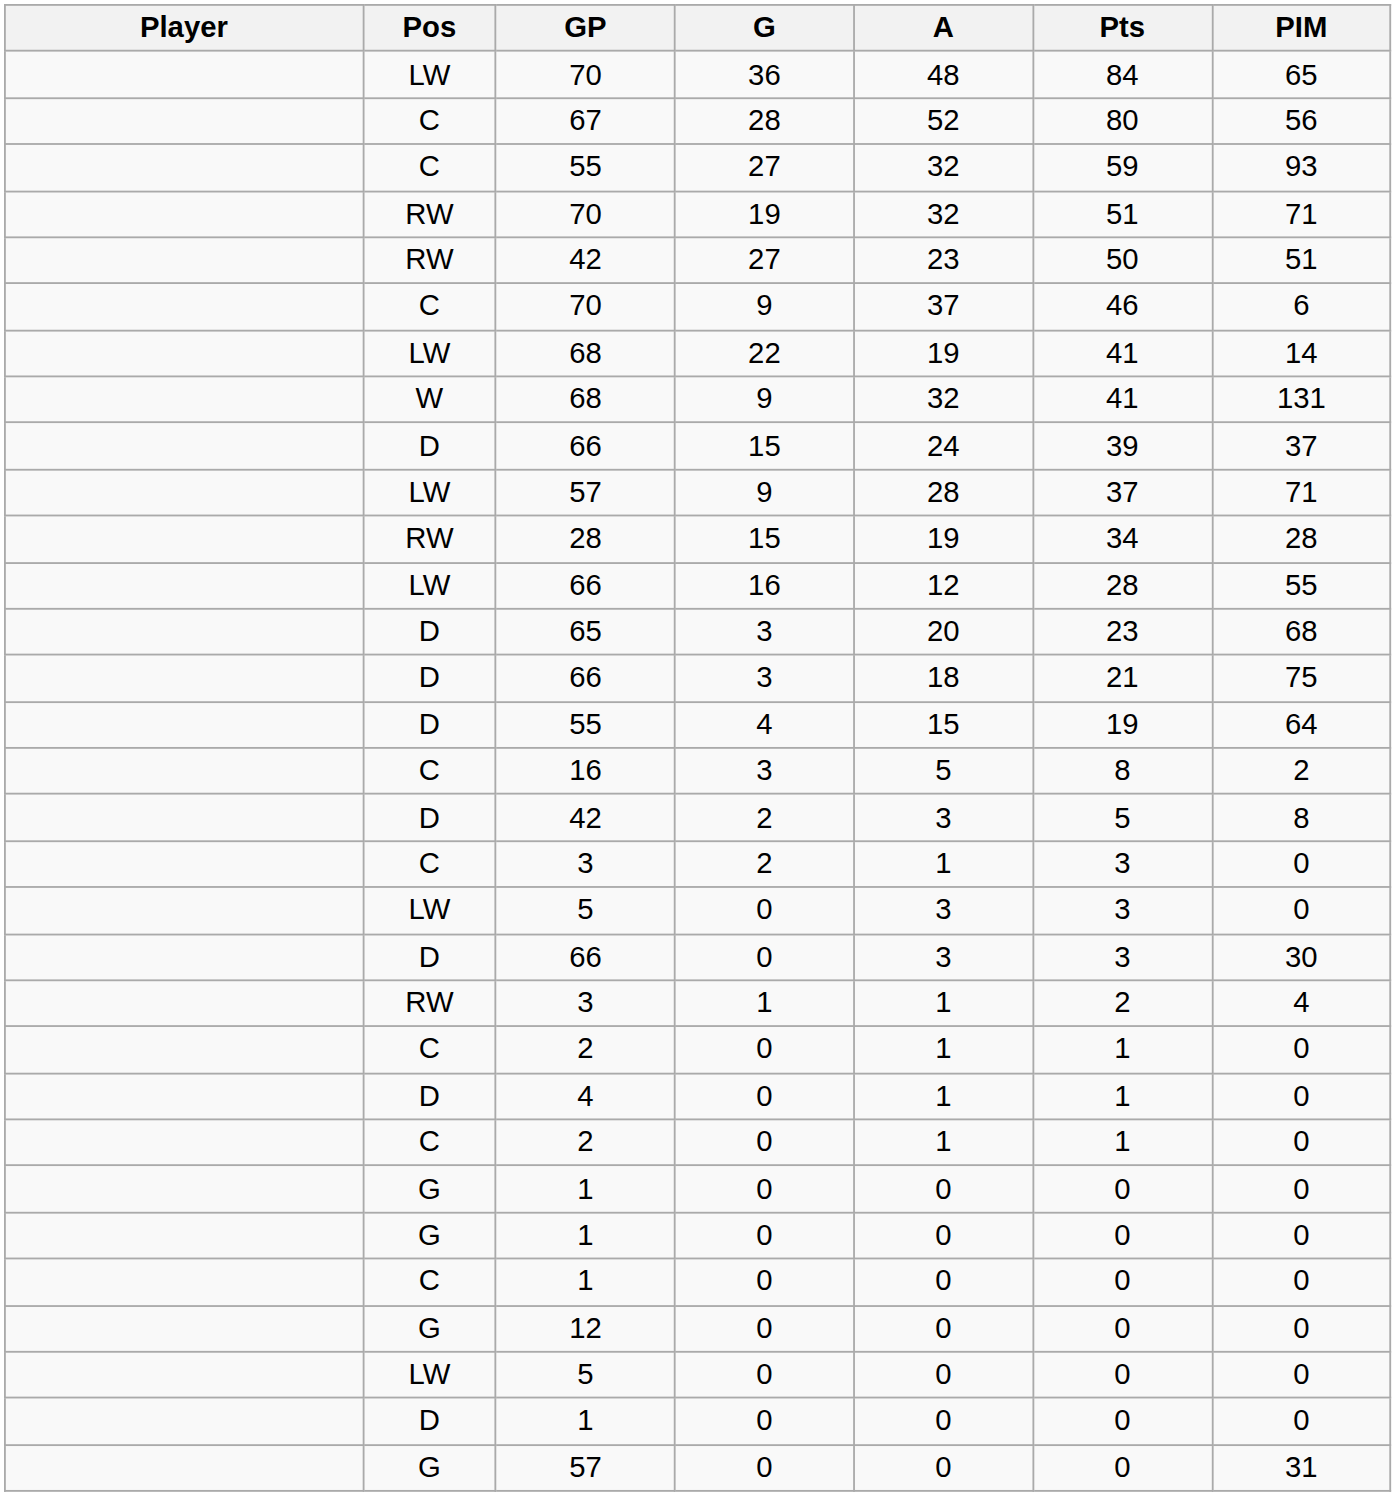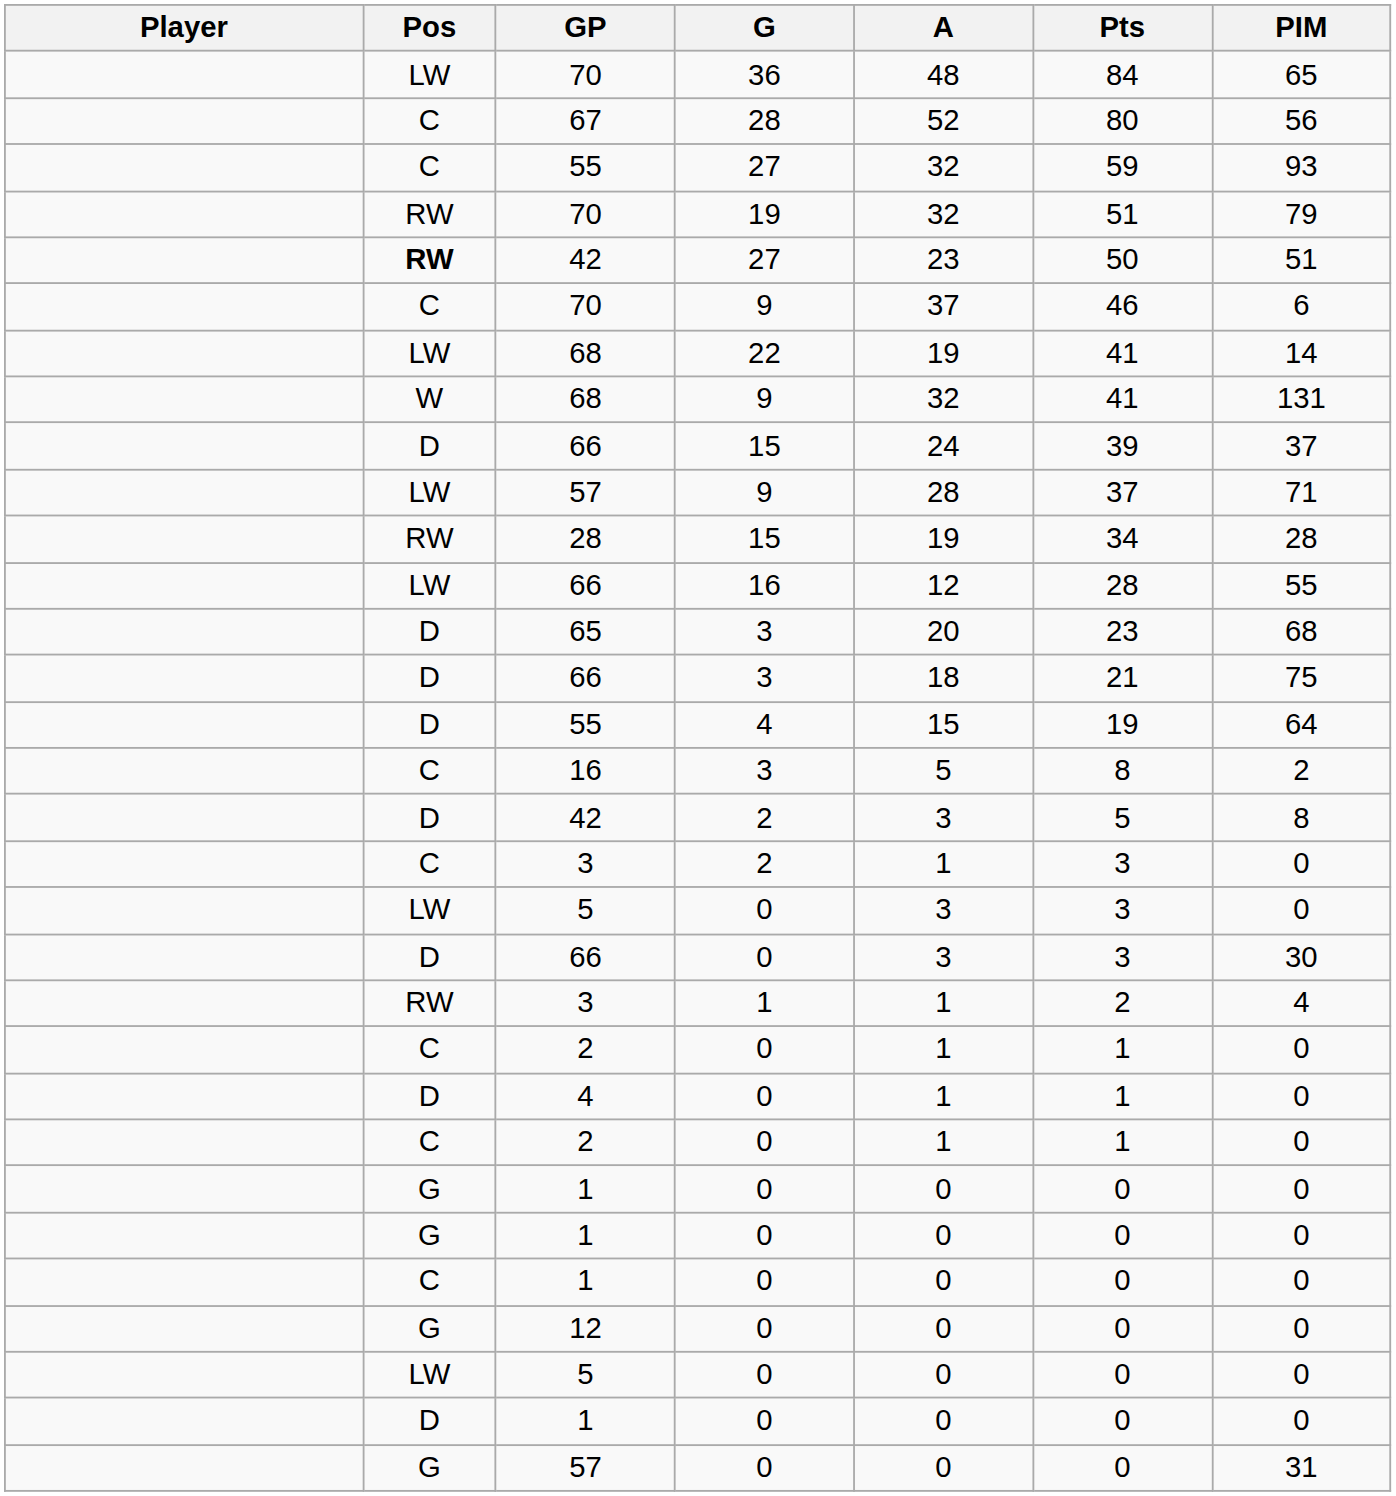 <table class="wikitable sortable" width="60%">
 <tr ALIGN="center">
 <th bgcolor="#DDDDFF" width="10%">Player</th>
 <th bgcolor="#DDDDFF" width="3%" title="Position">Pos</th>
 <th bgcolor="#DDDDFF" width="5%" title="Games played">GP</th>
 <th bgcolor="#DDDDFF" width="5%" title="Goals">G</th>
 <th bgcolor="#DDDDFF" width="5%" title="Assists">A</th>
 <th bgcolor="#DDDDFF" width="5%" title="Points">Pts</th>
 <th bgcolor="#DDDDFF" width="5%" title="Penalties in Minutes">PIM</th>
 </tr>
 <tr align="center">
 <td align="right"></td>
 <td>LW</td>
 <td>70</td>
 <td>36</td>
 <td>48</td>
 <td>84</td>
 <td>65</td>
 </tr>
 <tr align="center">
 <td align="right"></td>
 <td>C</td>
 <td>67</td>
 <td>28</td>
 <td>52</td>
 <td>80</td>
 <td>56</td>
 </tr>
 <tr align="center">
 <td align="right"></td>
 <td>C</td>
 <td>55</td>
 <td>27</td>
 <td>32</td>
 <td>59</td>
 <td>93</td>
 </tr>
 <tr align="center">
 <td align="right"></td>
 <td>RW</td>
 <td>70</td>
 <td>19</td>
 <td>32</td>
 <td>51</td>
-<td>71</td>
+<td>79</td>
 </tr>
 <tr align="center">
 <td align="right"></td>
-<td>RW</td>
+<td><strong>RW</strong></td>
 <td>42</td>
 <td>27</td>
 <td>23</td>
 <td>50</td>
 <td>51</td>
 </tr>
 <tr align="center">
 <td align="right"></td>
 <td>C</td>
 <td>70</td>
 <td>9</td>
 <td>37</td>
 <td>46</td>
 <td>6</td>
 </tr>
 <tr align="center">
 <td align="right"></td>
 <td>LW</td>
 <td>68</td>
 <td>22</td>
 <td>19</td>
 <td>41</td>
 <td>14</td>
 </tr>
 <tr align="center">
 <td align="right"></td>
 <td>W</td>
 <td>68</td>
 <td>9</td>
 <td>32</td>
 <td>41</td>
 <td>131</td>
 </tr>
 <tr align="center">
 <td align="right"></td>
 <td>D</td>
 <td>66</td>
 <td>15</td>
 <td>24</td>
 <td>39</td>
 <td>37</td>
 </tr>
 <tr align="center">
 <td align="right"></td>
 <td>LW</td>
 <td>57</td>
 <td>9</td>
 <td>28</td>
 <td>37</td>
 <td>71</td>
 </tr>
 <tr align="center">
 <td align="right"></td>
 <td>RW</td>
 <td>28</td>
 <td>15</td>
 <td>19</td>
 <td>34</td>
 <td>28</td>
 </tr>
 <tr align="center">
 <td align="right"></td>
 <td>LW</td>
 <td>66</td>
 <td>16</td>
 <td>12</td>
 <td>28</td>
 <td>55</td>
 </tr>
 <tr align="center">
 <td align="right"></td>
 <td>D</td>
 <td>65</td>
 <td>3</td>
 <td>20</td>
 <td>23</td>
 <td>68</td>
 </tr>
 <tr align="center">
 <td align="right"></td>
 <td>D</td>
 <td>66</td>
 <td>3</td>
 <td>18</td>
 <td>21</td>
 <td>75</td>
 </tr>
 <tr align="center">
 <td align="right"></td>
 <td>D</td>
 <td>55</td>
 <td>4</td>
 <td>15</td>
 <td>19</td>
 <td>64</td>
 </tr>
 <tr align="center">
 <td align="right"></td>
 <td>C</td>
 <td>16</td>
 <td>3</td>
 <td>5</td>
 <td>8</td>
 <td>2</td>
 </tr>
 <tr align="center">
 <td align="right"></td>
 <td>D</td>
 <td>42</td>
 <td>2</td>
 <td>3</td>
 <td>5</td>
 <td>8</td>
 </tr>
 <tr align="center">
 <td align="right"></td>
 <td>C</td>
 <td>3</td>
 <td>2</td>
 <td>1</td>
 <td>3</td>
 <td>0</td>
 </tr>
 <tr align="center">
 <td align="right"></td>
 <td>LW</td>
 <td>5</td>
 <td>0</td>
 <td>3</td>
 <td>3</td>
 <td>0</td>
 </tr>
 <tr align="center">
 <td align="right"></td>
 <td>D</td>
 <td>66</td>
 <td>0</td>
 <td>3</td>
 <td>3</td>
 <td>30</td>
 </tr>
 <tr align="center">
 <td align="right"></td>
 <td>RW</td>
 <td>3</td>
 <td>1</td>
 <td>1</td>
 <td>2</td>
 <td>4</td>
 </tr>
 <tr align="center">
 <td align="right"></td>
 <td>C</td>
 <td>2</td>
 <td>0</td>
 <td>1</td>
 <td>1</td>
 <td>0</td>
 </tr>
 <tr align="center">
 <td align="right"></td>
 <td>D</td>
 <td>4</td>
 <td>0</td>
 <td>1</td>
 <td>1</td>
 <td>0</td>
 </tr>
 <tr align="center">
 <td align="right"></td>
 <td>C</td>
 <td>2</td>
 <td>0</td>
 <td>1</td>
 <td>1</td>
 <td>0</td>
 </tr>
 <tr align="center">
 <td align="right"></td>
 <td>G</td>
 <td>1</td>
 <td>0</td>
 <td>0</td>
 <td>0</td>
 <td>0</td>
 </tr>
 <tr align="center">
 <td align="right"></td>
 <td>G</td>
 <td>1</td>
 <td>0</td>
 <td>0</td>
 <td>0</td>
 <td>0</td>
 </tr>
 <tr align="center">
 <td align="right"></td>
 <td>C</td>
 <td>1</td>
 <td>0</td>
 <td>0</td>
 <td>0</td>
 <td>0</td>
 </tr>
 <tr align="center">
 <td align="right"></td>
 <td>G</td>
 <td>12</td>
 <td>0</td>
 <td>0</td>
 <td>0</td>
 <td>0</td>
 </tr>
 <tr align="center">
 <td align="right"></td>
 <td>LW</td>
 <td>5</td>
 <td>0</td>
 <td>0</td>
 <td>0</td>
 <td>0</td>
 </tr>
 <tr align="center">
 <td align="right"></td>
 <td>D</td>
 <td>1</td>
 <td>0</td>
 <td>0</td>
 <td>0</td>
 <td>0</td>
 </tr>
 <tr align="center">
 <td align="right"></td>
 <td>G</td>
 <td>57</td>
 <td>0</td>
 <td>0</td>
 <td>0</td>
 <td>31</td>
 </tr>
 </table>
